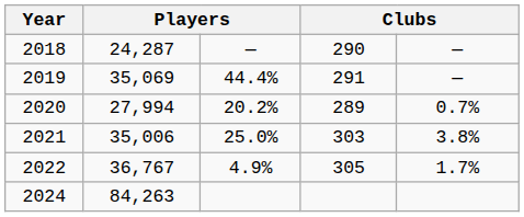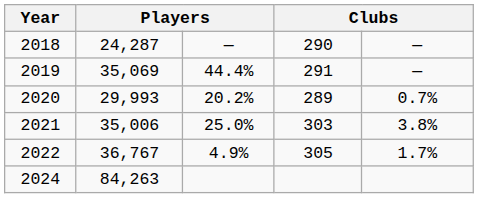 <table class="wikitable" style="text-align:center">
 <tr>
 <th width=50px>Year</th>
 <th colspan=2 width=150px>Players</th>
 <th colspan=2 width=150px>Clubs</th>
 </tr>
 <tr>
 <td>2018</td>
 <td>24,287</td>
 <td>—</td>
 <td>290</td>
 <td>—</td>
 </tr>
 <tr>
 <td>2019</td>
 <td>35,069</td>
 <td> 44.4%</td>
 <td>291</td>
 <td>—</td>
 </tr>
 <tr>
 <td>2020</td>
-<td>27,994</td>
+<td>29,993</td>
 <td> 20.2%</td>
 <td>289</td>
 <td> 0.7%</td>
 </tr>
 <tr>
 <td>2021</td>
 <td>35,006</td>
 <td> 25.0%</td>
 <td>303</td>
 <td> 3.8%</td>
 </tr>
 <tr>
 <td>2022</td>
 <td>36,767</td>
 <td> 4.9%</td>
 <td>305</td>
 <td> 1.7%</td>
 </tr>
 <tr>
 <td>2024</td>
 <td>84,263</td>
 <td></td>
 <td></td>
 <td></td>
 </tr>
 </table>
